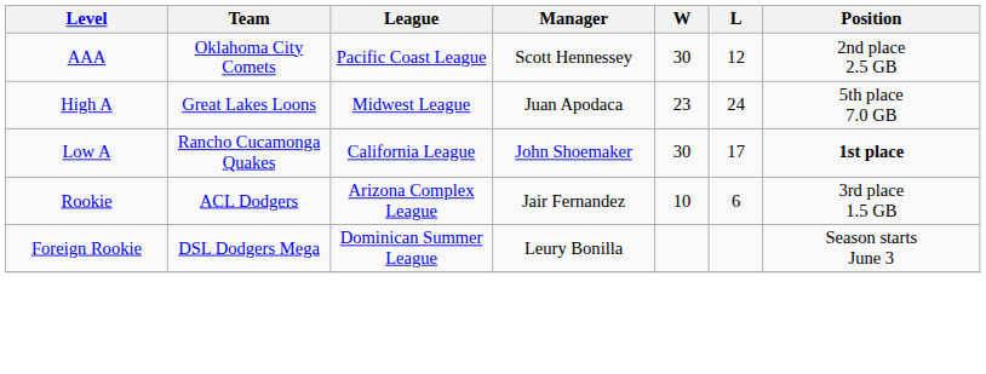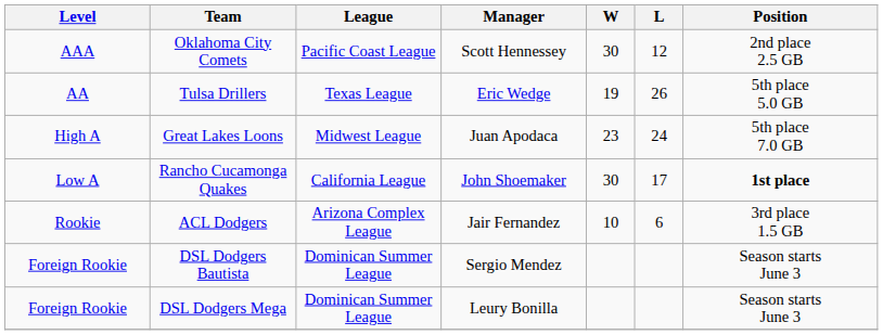 <table class="wikitable" style="width:70%; text-align:center;">
 <tr>
 <th style="width:15%;"><a href='#'>Level</a></th>
 <th style="width:15%;">Team</th>
 <th style="width:15%;">League</th>
 <th style="width:15%;">Manager</th>
 <th style="width:5%;">W</th>
 <th style="width:5%;">L</th>
 <th style="width:20%;">Position</th>
 </tr>
 <tr>
 <td><a href='#'>AAA</a></td>
 <td><a href='#'>Oklahoma City Comets</a></td>
 <td><a href='#'>Pacific Coast League</a><br></td>
 <td>Scott Hennessey</td>
 <td>30</td>
 <td>12</td>
 <td>2nd place<br>2.5 GB</td>
+</tr>
+<tr>
+<td><a href='#'>AA</a></td>
+<td><a href='#'>Tulsa Drillers</a></td>
+<td><a href='#'>Texas League</a><br></td>
+<td><a href='#'>Eric Wedge</a></td>
+<td>19</td>
+<td>26</td>
+<td>5th place<br>5.0 GB</td>
 </tr>
 <tr>
 <td><a href='#'>High A</a></td>
 <td><a href='#'>Great Lakes Loons</a></td>
 <td><a href='#'>Midwest League</a>  <br></td>
 <td>Juan Apodaca</td>
 <td>23</td>
 <td>24</td>
 <td>5th place<br>7.0 GB</td>
 </tr>
 <tr>
 <td><a href='#'>Low A</a></td>
 <td><a href='#'>Rancho Cucamonga Quakes</a></td>
 <td><a href='#'>California League</a><br></td>
 <td><a href='#'>John Shoemaker</a></td>
 <td>30</td>
 <td>17</td>
 <td><strong>1st place</strong></td>
 </tr>
 <tr>
 <td><a href='#'>Rookie</a></td>
 <td><a href='#'>ACL Dodgers</a></td>
 <td><a href='#'>Arizona Complex League</a> <br></td>
 <td>Jair Fernandez</td>
 <td>10</td>
 <td>6</td>
 <td>3rd place<br>1.5 GB</td>
 </tr>
 <tr>
 <td><a href='#'>Foreign Rookie</a></td>
+<td><a href='#'>DSL Dodgers Bautista</a></td>
+<td><a href='#'>Dominican Summer League</a><br></td>
+<td>Sergio Mendez </td>
+<td></td>
+<td></td>
+<td>Season starts<br>June 3</td>
+</tr>
+<tr>
+<td><a href='#'>Foreign Rookie</a></td>
 <td><a href='#'>DSL Dodgers Mega</a></td>
 <td><a href='#'>Dominican Summer League</a><br></td>
 <td>Leury Bonilla </td>
 <td></td>
 <td></td>
 <td>Season starts<br>June 3</td>
 </tr>
 <tr>
 </tr>
 </table>
